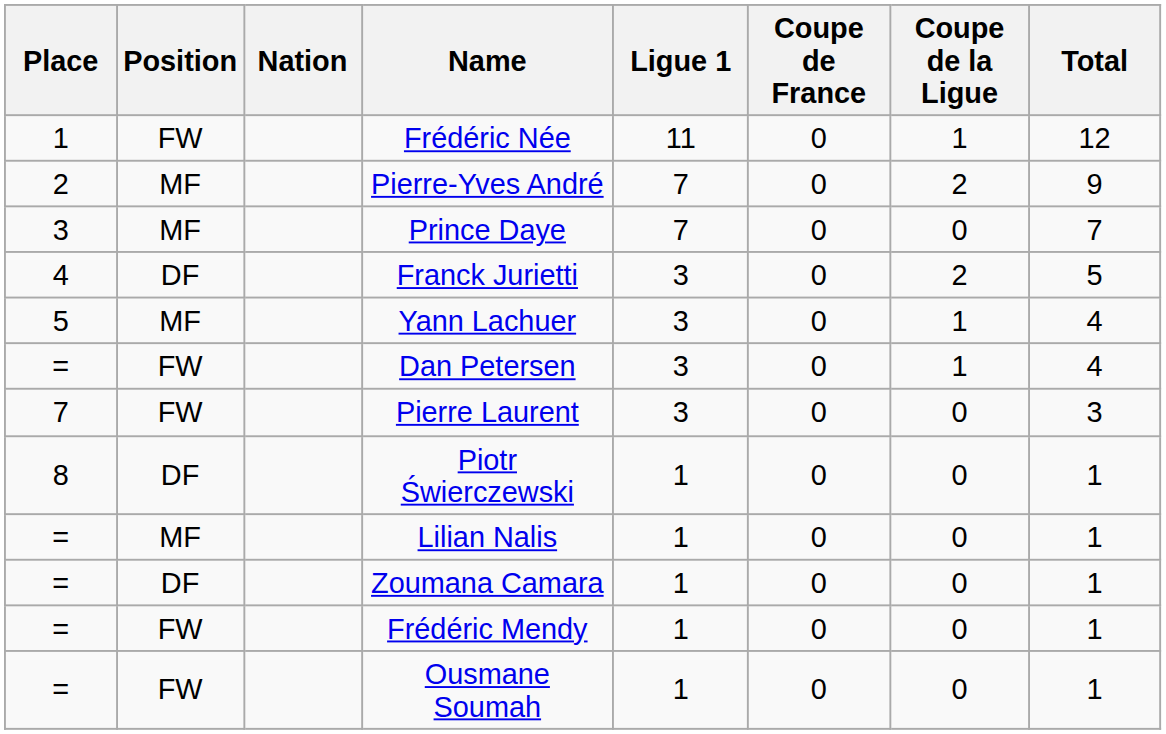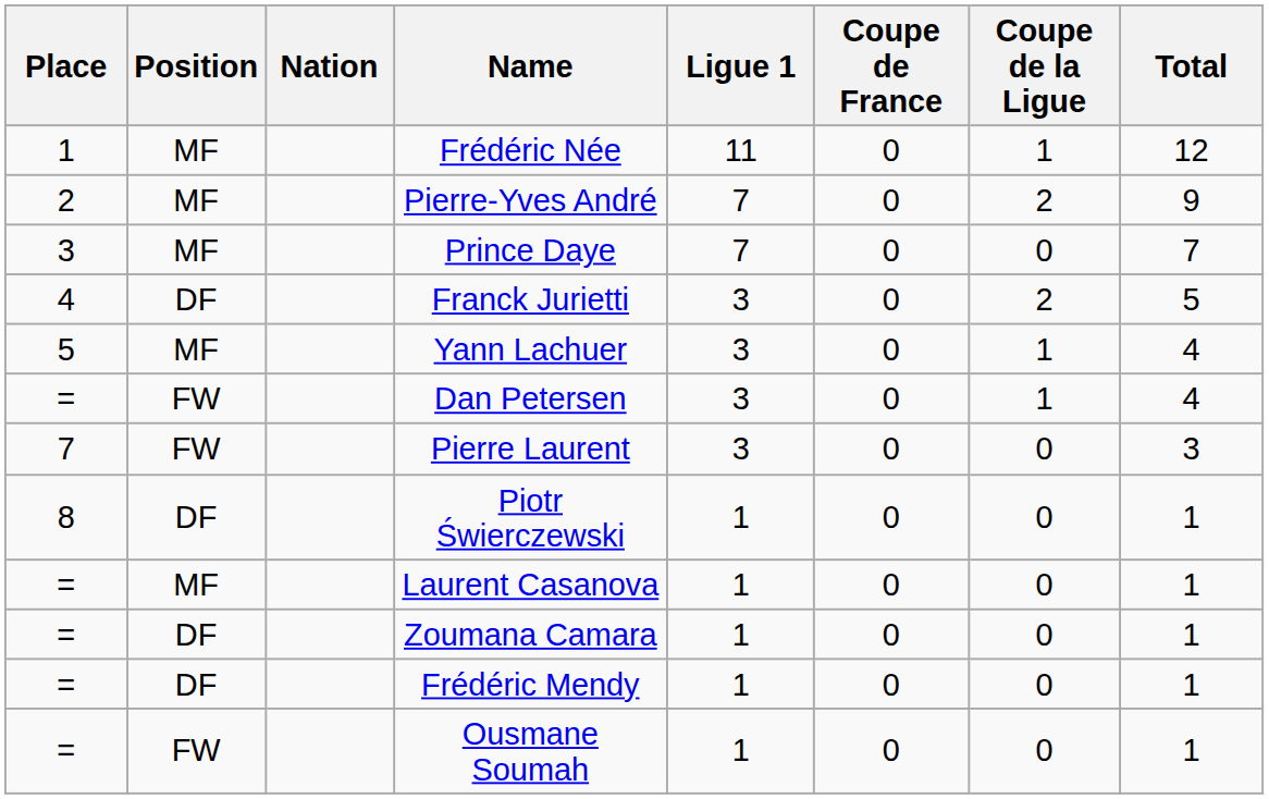 <table class="wikitable" style="font-size: 95%; text-align: center;">
 <tr>
 <th width=60>Place</th>
 <th width=60>Position</th>
 <th width=60>Nation</th>
 <th width=150>Name</th>
 <th width=80>Ligue 1</th>
 <th width=80>Coupe de France</th>
 <th width=80>Coupe de la Ligue</th>
 <th width=80><strong>Total</strong></th>
 </tr>
 <tr>
 <td>1</td>
-<td>FW</td>
+<td>MF</td>
 <td></td>
 <td><a href='#'>Frédéric Née</a></td>
 <td>11</td>
 <td>0</td>
 <td>1</td>
 <td>12</td>
 </tr>
 <tr>
 <td>2</td>
 <td>MF</td>
 <td></td>
 <td><a href='#'>Pierre-Yves André</a></td>
 <td>7</td>
 <td>0</td>
 <td>2</td>
 <td>9</td>
 </tr>
 <tr>
 <td>3</td>
 <td>MF</td>
 <td></td>
 <td><a href='#'>Prince Daye</a></td>
 <td>7</td>
 <td>0</td>
 <td>0</td>
 <td>7</td>
 </tr>
 <tr>
 <td>4</td>
 <td>DF</td>
 <td></td>
 <td><a href='#'>Franck Jurietti</a></td>
 <td>3</td>
 <td>0</td>
 <td>2</td>
 <td>5</td>
 </tr>
 <tr>
 <td>5</td>
 <td>MF</td>
 <td></td>
 <td><a href='#'>Yann Lachuer</a></td>
 <td>3</td>
 <td>0</td>
 <td>1</td>
 <td>4</td>
 </tr>
 <tr>
 <td>=</td>
 <td>FW</td>
 <td></td>
 <td><a href='#'>Dan Petersen</a></td>
 <td>3</td>
 <td>0</td>
 <td>1</td>
 <td>4</td>
 </tr>
 <tr>
 <td>7</td>
 <td>FW</td>
 <td></td>
 <td><a href='#'>Pierre Laurent</a></td>
 <td>3</td>
 <td>0</td>
 <td>0</td>
 <td>3</td>
 </tr>
 <tr>
 <td>8</td>
 <td>DF</td>
 <td></td>
 <td><a href='#'>Piotr Świerczewski</a></td>
 <td>1</td>
 <td>0</td>
 <td>0</td>
 <td>1</td>
 </tr>
 <tr>
 <td>=</td>
 <td>MF</td>
 <td></td>
-<td><a href='#'>Lilian Nalis</a></td>
+<td><a href='#'>Laurent Casanova</a></td>
 <td>1</td>
 <td>0</td>
 <td>0</td>
 <td>1</td>
 </tr>
 <tr>
 <td>=</td>
 <td>DF</td>
 <td></td>
 <td><a href='#'>Zoumana Camara</a></td>
 <td>1</td>
 <td>0</td>
 <td>0</td>
 <td>1</td>
 </tr>
 <tr>
 <td>=</td>
-<td>FW</td>
+<td>DF</td>
 <td></td>
 <td><a href='#'>Frédéric Mendy</a></td>
 <td>1</td>
 <td>0</td>
 <td>0</td>
 <td>1</td>
 </tr>
 <tr>
 <td>=</td>
 <td>FW</td>
 <td></td>
 <td><a href='#'>Ousmane Soumah</a></td>
 <td>1</td>
 <td>0</td>
 <td>0</td>
 <td>1</td>
 </tr>
 </table>
